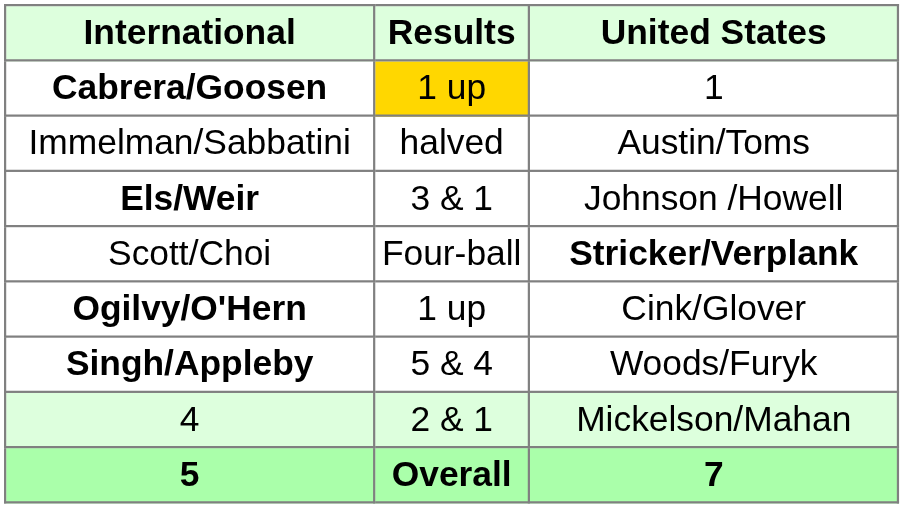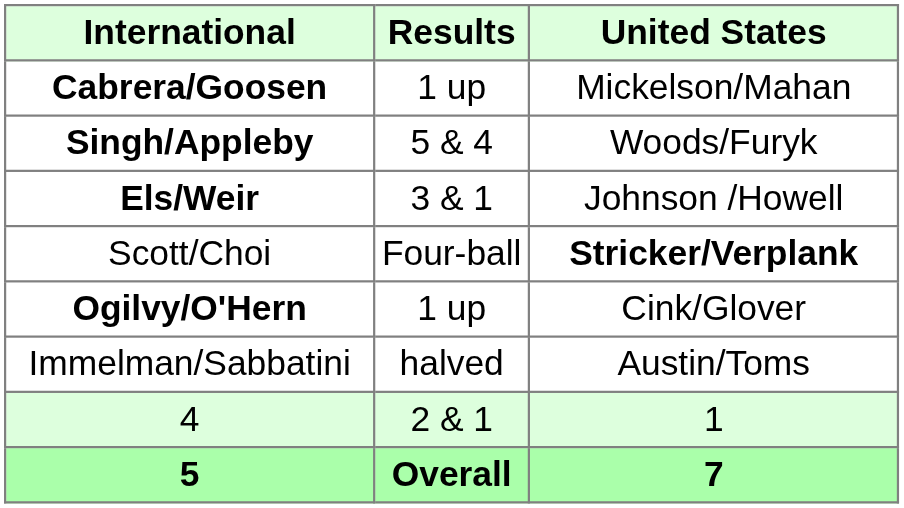 <table border="1" cellpadding="3" style="border-collapse:collapse; text-align:center;">
 <tr style="background:#ddffdd;">
 <th width=160>International</th>
 <th>Results</th>
 <th width=160>United States</th>
 </tr>
 <tr>
 <td><strong>Cabrera/Goosen</strong></td>
-<td style="background: gold;">1 up</td>
-<td>1</td>
+<td>1 up</td>
+<td>Mickelson/Mahan</td>
 </tr>
 <tr>
-<td>Immelman/Sabbatini</td>
-<td>halved</td>
-<td>Austin/Toms</td>
+<td><strong>Singh/Appleby</strong></td>
+<td>5 & 4</td>
+<td>Woods/Furyk</td>
 </tr>
 <tr>
 <td><strong>Els/Weir </strong></td>
 <td>3 & 1</td>
 <td>Johnson /Howell</td>
 </tr>
 <tr>
 <td>Scott/Choi</td>
 <td>Four-ball</td>
 <td><strong>Stricker/Verplank </strong></td>
 </tr>
 <tr>
 <td><strong>Ogilvy/O'Hern</strong></td>
 <td>1 up</td>
 <td>Cink/Glover</td>
 </tr>
 <tr>
-<td><strong>Singh/Appleby</strong></td>
-<td>5 & 4</td>
-<td>Woods/Furyk</td>
+<td>Immelman/Sabbatini</td>
+<td>halved</td>
+<td>Austin/Toms</td>
 </tr>
 <tr style="background:#ddffdd;">
 <td>4</td>
 <td>2 & 1</td>
-<td>Mickelson/Mahan</td>
+<td>1</td>
 </tr>
 <tr style="background:#aaffaa;">
 <th>5</th>
 <th>Overall</th>
 <th>7</th>
 </tr>
 </table>
